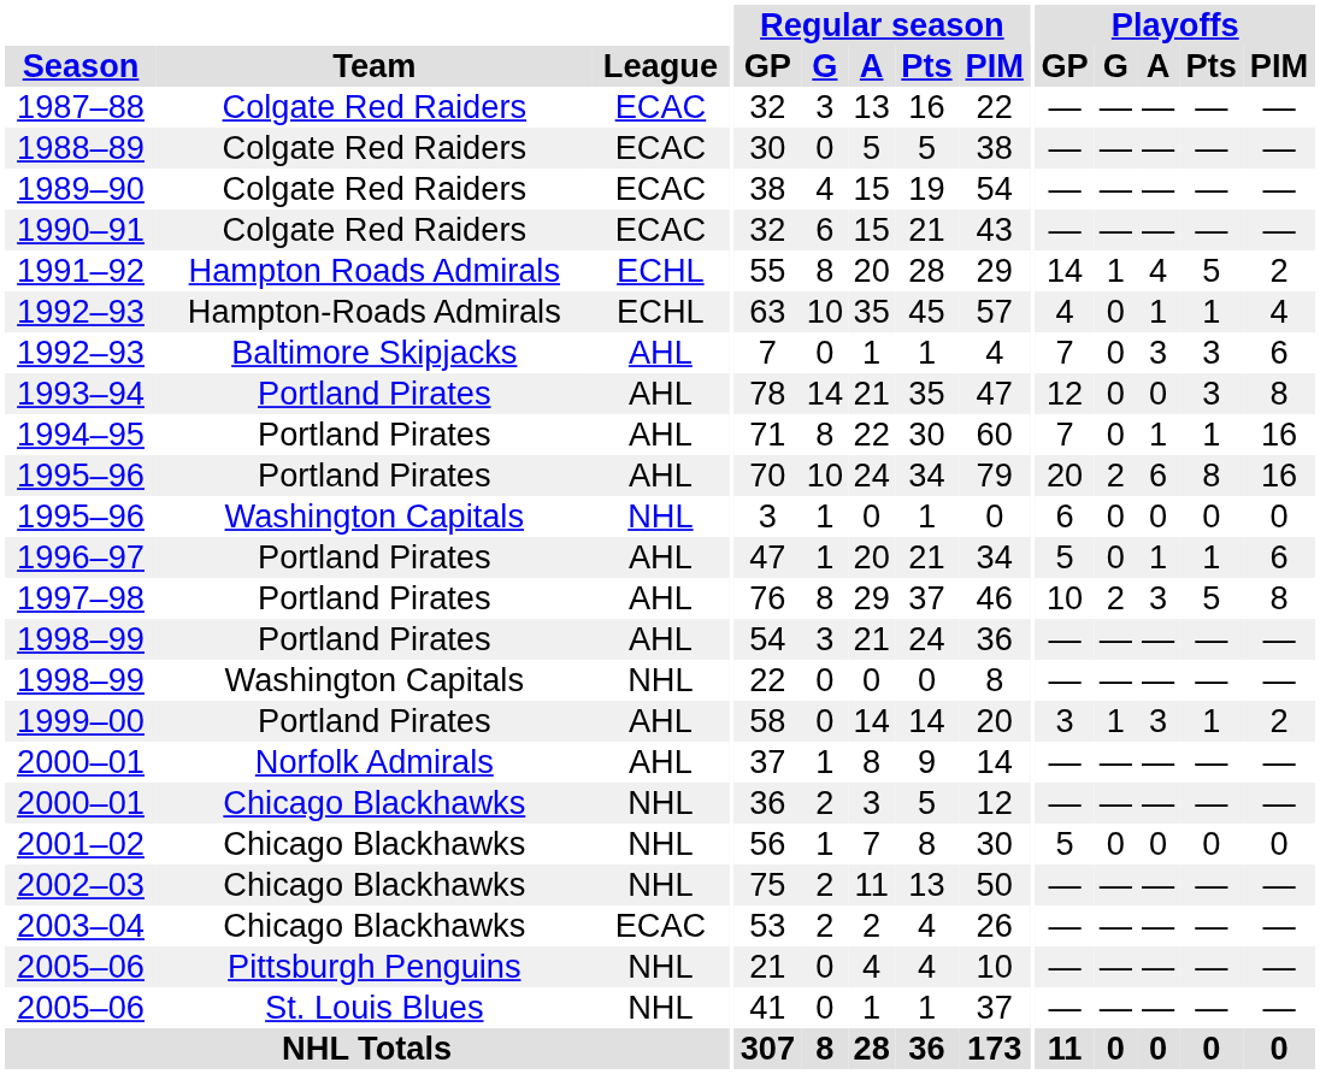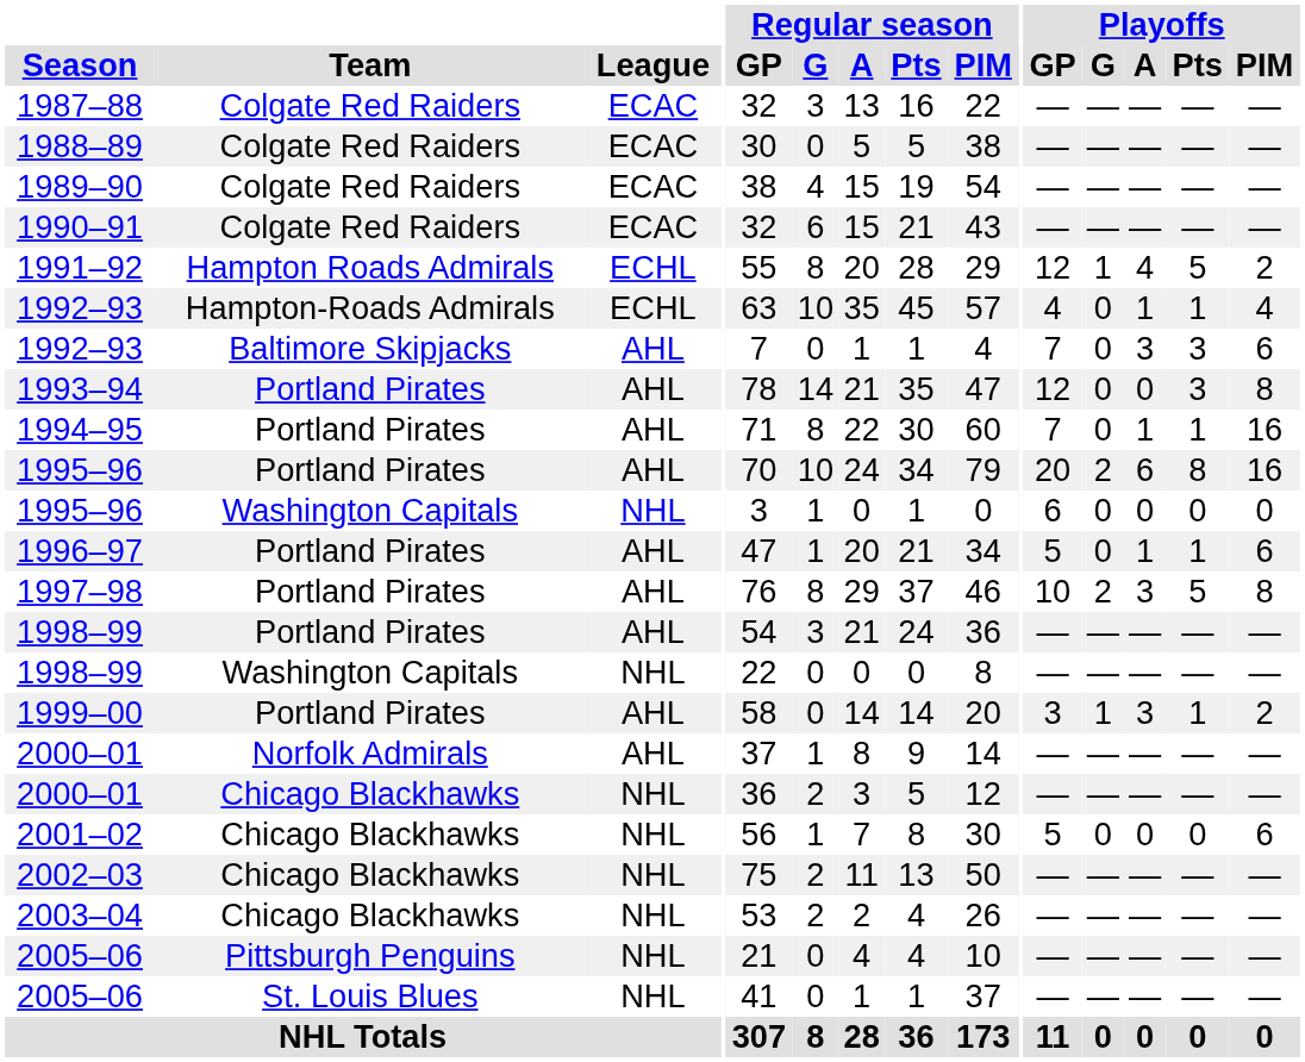 <table border="0" cellpadding="1" cellspacing="0" style="text-align:center; width:40em">
 <tr bgcolor="#e0e0e0">
 <th colspan="3" bgcolor="#ffffff"></th>
 <th rowspan="99" bgcolor="#ffffff"></th>
 <th colspan="5"><a href='#'>Regular season</a></th>
 <th rowspan="99" bgcolor="#ffffff"></th>
 <th colspan="5"><a href='#'>Playoffs</a></th>
 </tr>
 <tr bgcolor="#e0e0e0">
 <th><a href='#'>Season</a></th>
 <th>Team</th>
 <th>League</th>
 <th>GP</th>
 <th><a href='#'>G</a></th>
 <th><a href='#'>A</a></th>
 <th><a href='#'>Pts</a></th>
 <th><a href='#'>PIM</a></th>
 <th>GP</th>
 <th>G</th>
 <th>A</th>
 <th>Pts</th>
 <th>PIM</th>
 </tr>
 <tr ALIGN="center">
 <td><a href='#'>1987–88</a></td>
 <td><a href='#'>Colgate Red Raiders</a></td>
 <td><a href='#'>ECAC</a></td>
 <td>32</td>
 <td>3</td>
 <td>13</td>
 <td>16</td>
 <td>22</td>
 <td>—</td>
 <td>—</td>
 <td>—</td>
 <td>—</td>
 <td>—</td>
 </tr>
 <tr ALIGN="center" bgcolor="#f0f0f0">
 <td><a href='#'>1988–89</a></td>
 <td>Colgate Red Raiders</td>
 <td>ECAC</td>
 <td>30</td>
 <td>0</td>
 <td>5</td>
 <td>5</td>
 <td>38</td>
 <td>—</td>
 <td>—</td>
 <td>—</td>
 <td>—</td>
 <td>—</td>
 </tr>
 <tr ALIGN="center">
 <td><a href='#'>1989–90</a></td>
 <td>Colgate Red Raiders</td>
 <td>ECAC</td>
 <td>38</td>
 <td>4</td>
 <td>15</td>
 <td>19</td>
 <td>54</td>
 <td>—</td>
 <td>—</td>
 <td>—</td>
 <td>—</td>
 <td>—</td>
 </tr>
 <tr ALIGN="center" bgcolor="#f0f0f0">
 <td><a href='#'>1990–91</a></td>
 <td>Colgate Red Raiders</td>
 <td>ECAC</td>
 <td>32</td>
 <td>6</td>
 <td>15</td>
 <td>21</td>
 <td>43</td>
 <td>—</td>
 <td>—</td>
 <td>—</td>
 <td>—</td>
 <td>—</td>
 </tr>
 <tr ALIGN="center">
 <td><a href='#'>1991–92</a></td>
 <td><a href='#'>Hampton Roads Admirals</a></td>
 <td><a href='#'>ECHL</a></td>
 <td>55</td>
 <td>8</td>
 <td>20</td>
 <td>28</td>
 <td>29</td>
-<td>14</td>
+<td>12</td>
 <td>1</td>
 <td>4</td>
 <td>5</td>
 <td>2</td>
 </tr>
 <tr ALIGN="center" bgcolor="#f0f0f0">
 <td><a href='#'>1992–93</a></td>
 <td>Hampton-Roads Admirals</td>
 <td>ECHL</td>
 <td>63</td>
 <td>10</td>
 <td>35</td>
 <td>45</td>
 <td>57</td>
 <td>4</td>
 <td>0</td>
 <td>1</td>
 <td>1</td>
 <td>4</td>
 </tr>
 <tr ALIGN="center">
 <td><a href='#'>1992–93</a></td>
 <td><a href='#'>Baltimore Skipjacks</a></td>
 <td><a href='#'>AHL</a></td>
 <td>7</td>
 <td>0</td>
 <td>1</td>
 <td>1</td>
 <td>4</td>
 <td>7</td>
 <td>0</td>
 <td>3</td>
 <td>3</td>
 <td>6</td>
 </tr>
 <tr ALIGN="center" bgcolor="#f0f0f0">
 <td><a href='#'>1993–94</a></td>
 <td><a href='#'>Portland Pirates</a></td>
 <td>AHL</td>
 <td>78</td>
 <td>14</td>
 <td>21</td>
 <td>35</td>
 <td>47</td>
 <td>12</td>
 <td>0</td>
 <td>0</td>
 <td>3</td>
 <td>8</td>
 </tr>
 <tr ALIGN="center">
 <td><a href='#'>1994–95</a></td>
 <td>Portland Pirates</td>
 <td>AHL</td>
 <td>71</td>
 <td>8</td>
 <td>22</td>
 <td>30</td>
 <td>60</td>
 <td>7</td>
 <td>0</td>
 <td>1</td>
 <td>1</td>
 <td>16</td>
 </tr>
 <tr ALIGN="center" bgcolor="#f0f0f0">
 <td><a href='#'>1995–96</a></td>
 <td>Portland Pirates</td>
 <td>AHL</td>
 <td>70</td>
 <td>10</td>
 <td>24</td>
 <td>34</td>
 <td>79</td>
 <td>20</td>
 <td>2</td>
 <td>6</td>
 <td>8</td>
 <td>16</td>
 </tr>
 <tr ALIGN="center">
 <td><a href='#'>1995–96</a></td>
 <td><a href='#'>Washington Capitals</a></td>
 <td><a href='#'>NHL</a></td>
 <td>3</td>
 <td>1</td>
 <td>0</td>
 <td>1</td>
 <td>0</td>
 <td>6</td>
 <td>0</td>
 <td>0</td>
 <td>0</td>
 <td>0</td>
 </tr>
 <tr ALIGN="center" bgcolor="#f0f0f0">
 <td><a href='#'>1996–97</a></td>
 <td>Portland Pirates</td>
 <td>AHL</td>
 <td>47</td>
 <td>1</td>
 <td>20</td>
 <td>21</td>
 <td>34</td>
 <td>5</td>
 <td>0</td>
 <td>1</td>
 <td>1</td>
 <td>6</td>
 </tr>
 <tr ALIGN="center">
 <td><a href='#'>1997–98</a></td>
 <td>Portland Pirates</td>
 <td>AHL</td>
 <td>76</td>
 <td>8</td>
 <td>29</td>
 <td>37</td>
 <td>46</td>
 <td>10</td>
 <td>2</td>
 <td>3</td>
 <td>5</td>
 <td>8</td>
 </tr>
 <tr ALIGN="center" bgcolor="#f0f0f0">
 <td><a href='#'>1998–99</a></td>
 <td>Portland Pirates</td>
 <td>AHL</td>
 <td>54</td>
 <td>3</td>
 <td>21</td>
 <td>24</td>
 <td>36</td>
 <td>—</td>
 <td>—</td>
 <td>—</td>
 <td>—</td>
 <td>—</td>
 </tr>
 <tr ALIGN="center">
 <td><a href='#'>1998–99</a></td>
 <td>Washington Capitals</td>
 <td>NHL</td>
 <td>22</td>
 <td>0</td>
 <td>0</td>
 <td>0</td>
 <td>8</td>
 <td>—</td>
 <td>—</td>
 <td>—</td>
 <td>—</td>
 <td>—</td>
 </tr>
 <tr ALIGN="center" bgcolor="#f0f0f0">
 <td><a href='#'>1999–00</a></td>
 <td>Portland Pirates</td>
 <td>AHL</td>
 <td>58</td>
 <td>0</td>
 <td>14</td>
 <td>14</td>
 <td>20</td>
 <td>3</td>
 <td>1</td>
 <td>3</td>
 <td>1</td>
 <td>2</td>
 </tr>
 <tr ALIGN="center">
 <td><a href='#'>2000–01</a></td>
 <td><a href='#'>Norfolk Admirals</a></td>
 <td>AHL</td>
 <td>37</td>
 <td>1</td>
 <td>8</td>
 <td>9</td>
 <td>14</td>
 <td>—</td>
 <td>—</td>
 <td>—</td>
 <td>—</td>
 <td>—</td>
 </tr>
 <tr ALIGN="center" bgcolor="#f0f0f0">
 <td><a href='#'>2000–01</a></td>
 <td><a href='#'>Chicago Blackhawks</a></td>
 <td>NHL</td>
 <td>36</td>
 <td>2</td>
 <td>3</td>
 <td>5</td>
 <td>12</td>
 <td>—</td>
 <td>—</td>
 <td>—</td>
 <td>—</td>
 <td>—</td>
 </tr>
 <tr ALIGN="center">
 <td><a href='#'>2001–02</a></td>
 <td>Chicago Blackhawks</td>
 <td>NHL</td>
 <td>56</td>
 <td>1</td>
 <td>7</td>
 <td>8</td>
 <td>30</td>
 <td>5</td>
 <td>0</td>
 <td>0</td>
 <td>0</td>
-<td>0</td>
+<td>6</td>
 </tr>
 <tr ALIGN="center" bgcolor="#f0f0f0">
 <td><a href='#'>2002–03</a></td>
 <td>Chicago Blackhawks</td>
 <td>NHL</td>
 <td>75</td>
 <td>2</td>
 <td>11</td>
 <td>13</td>
 <td>50</td>
 <td>—</td>
 <td>—</td>
 <td>—</td>
 <td>—</td>
 <td>—</td>
 </tr>
 <tr ALIGN="center">
 <td><a href='#'>2003–04</a></td>
 <td>Chicago Blackhawks</td>
-<td>ECAC</td>
+<td>NHL</td>
 <td>53</td>
 <td>2</td>
 <td>2</td>
 <td>4</td>
 <td>26</td>
 <td>—</td>
 <td>—</td>
 <td>—</td>
 <td>—</td>
 <td>—</td>
 </tr>
 <tr ALIGN="center" bgcolor="#f0f0f0">
 <td><a href='#'>2005–06</a></td>
 <td><a href='#'>Pittsburgh Penguins</a></td>
 <td>NHL</td>
 <td>21</td>
 <td>0</td>
 <td>4</td>
 <td>4</td>
 <td>10</td>
 <td>—</td>
 <td>—</td>
 <td>—</td>
 <td>—</td>
 <td>—</td>
 </tr>
 <tr ALIGN="center">
 <td><a href='#'>2005–06</a></td>
 <td><a href='#'>St. Louis Blues</a></td>
 <td>NHL</td>
 <td>41</td>
 <td>0</td>
 <td>1</td>
 <td>1</td>
 <td>37</td>
 <td>—</td>
 <td>—</td>
 <td>—</td>
 <td>—</td>
 <td>—</td>
 </tr>
 <tr ALIGN="center" bgcolor="#e0e0e0">
 <th colspan="3">NHL Totals</th>
 <th>307</th>
 <th>8</th>
 <th>28</th>
 <th>36</th>
 <th>173</th>
 <th>11</th>
 <th>0</th>
 <th>0</th>
 <th>0</th>
 <th>0</th>
 </tr>
 </table>
